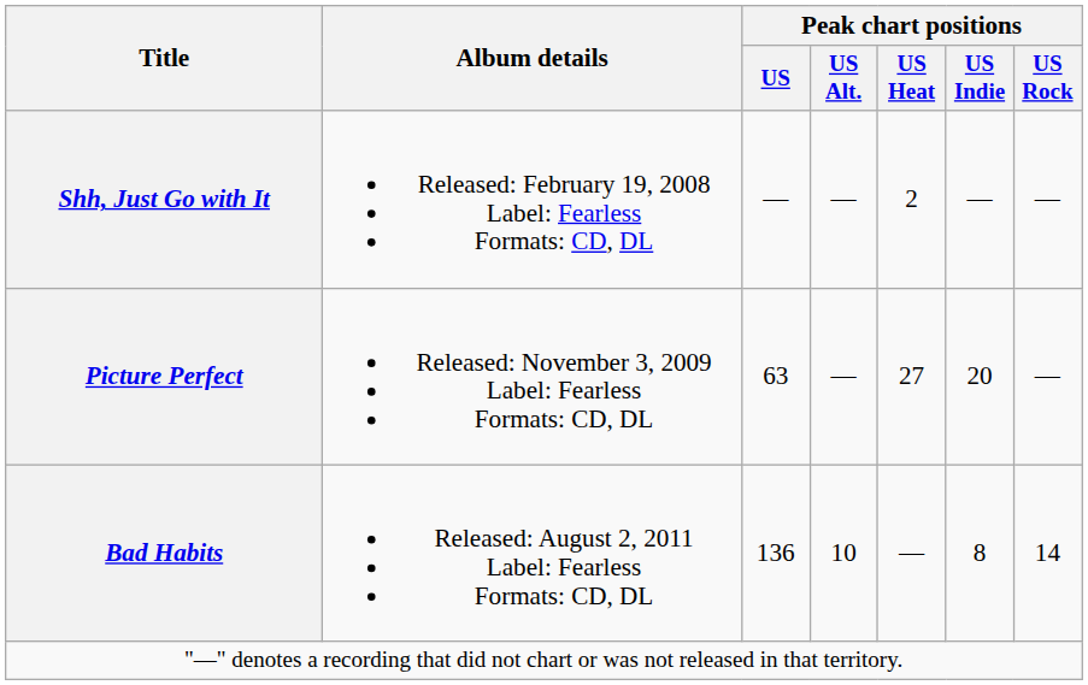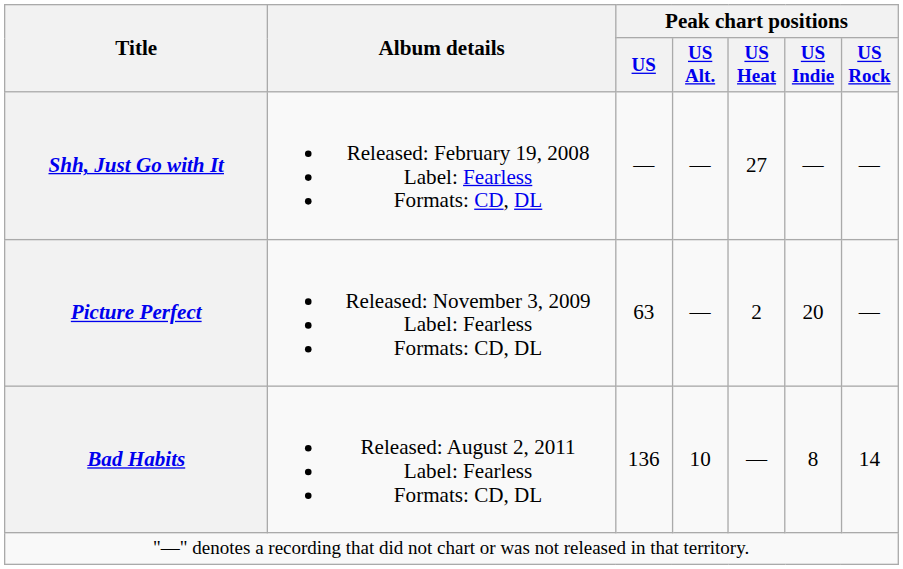 <table class="wikitable plainrowheaders" style="text-align:center;">
 <tr>
 <th scope="col" rowspan="2" style="width:12em;">Title</th>
 <th scope="col" rowspan="2" style="width:16em;">Album details</th>
 <th scope="col" colspan="5">Peak chart positions</th>
 </tr>
 <tr>
 <th scope="col" style="width:2.5em;font-size:90%;"><a href='#'>US</a><br></th>
 <th scope="col" style="width:2.5em;font-size:90%;"><a href='#'>US Alt.</a><br></th>
 <th scope="col" style="width:2.5em;font-size:90%;"><a href='#'>US Heat</a><br></th>
 <th scope="col" style="width:2.5em;font-size:90%;"><a href='#'>US Indie</a><br></th>
 <th scope="col" style="width:2.5em;font-size:90%;"><a href='#'>US Rock</a><br></th>
 </tr>
 <tr>
 <th scope="row"><em><a href='#'>Shh, Just Go with It</a></em></th>
 <td><br><ul><li>Released: February 19, 2008</li><li>Label: <a href='#'>Fearless</a></li><li>Formats: <a href='#'>CD</a>, <a href='#'>DL</a></li></ul></td>
 <td>—</td>
 <td>—</td>
-<td>2</td>
+<td>27</td>
 <td>—</td>
 <td>—</td>
 </tr>
 <tr>
 <th scope="row"><em><a href='#'>Picture Perfect</a></em></th>
 <td><br><ul><li>Released: November 3, 2009</li><li>Label: Fearless</li><li>Formats: CD, DL</li></ul></td>
 <td>63</td>
 <td>—</td>
-<td>27</td>
+<td>2</td>
 <td>20</td>
 <td>—</td>
 </tr>
 <tr>
 <th scope="row"><em><a href='#'>Bad Habits</a></em></th>
 <td><br><ul><li>Released: August 2, 2011</li><li>Label: Fearless</li><li>Formats: CD, DL</li></ul></td>
 <td>136</td>
 <td>10</td>
 <td>—</td>
 <td>8</td>
 <td>14</td>
 </tr>
 <tr>
 <td colspan="12" style="font-size:90%">"—" denotes a recording that did not chart or was not released in that territory.</td>
 </tr>
 </table>
